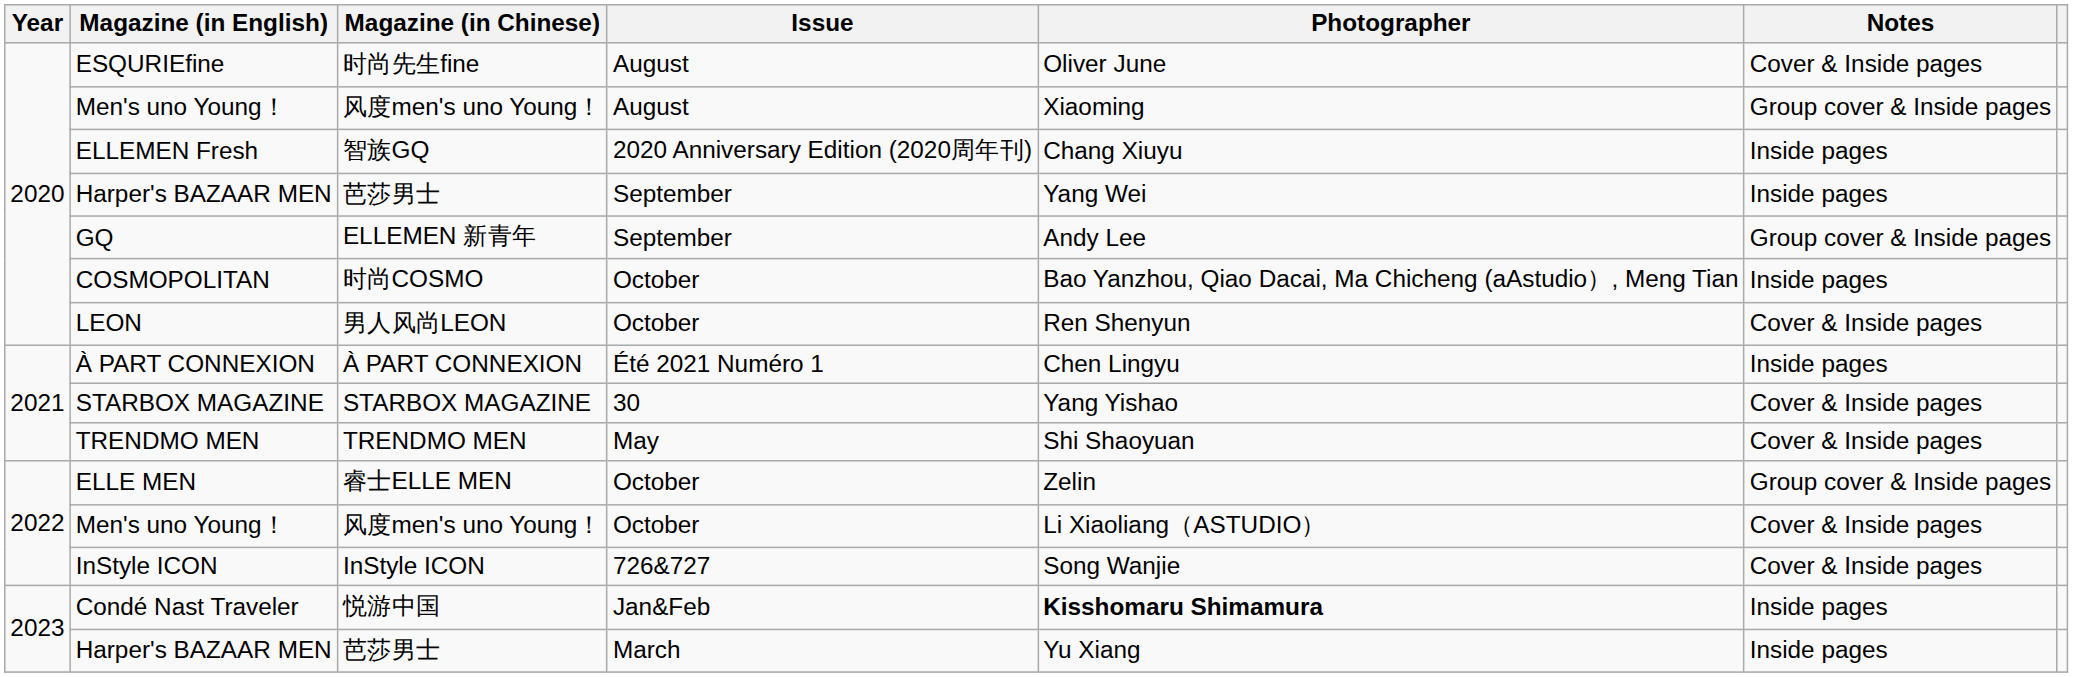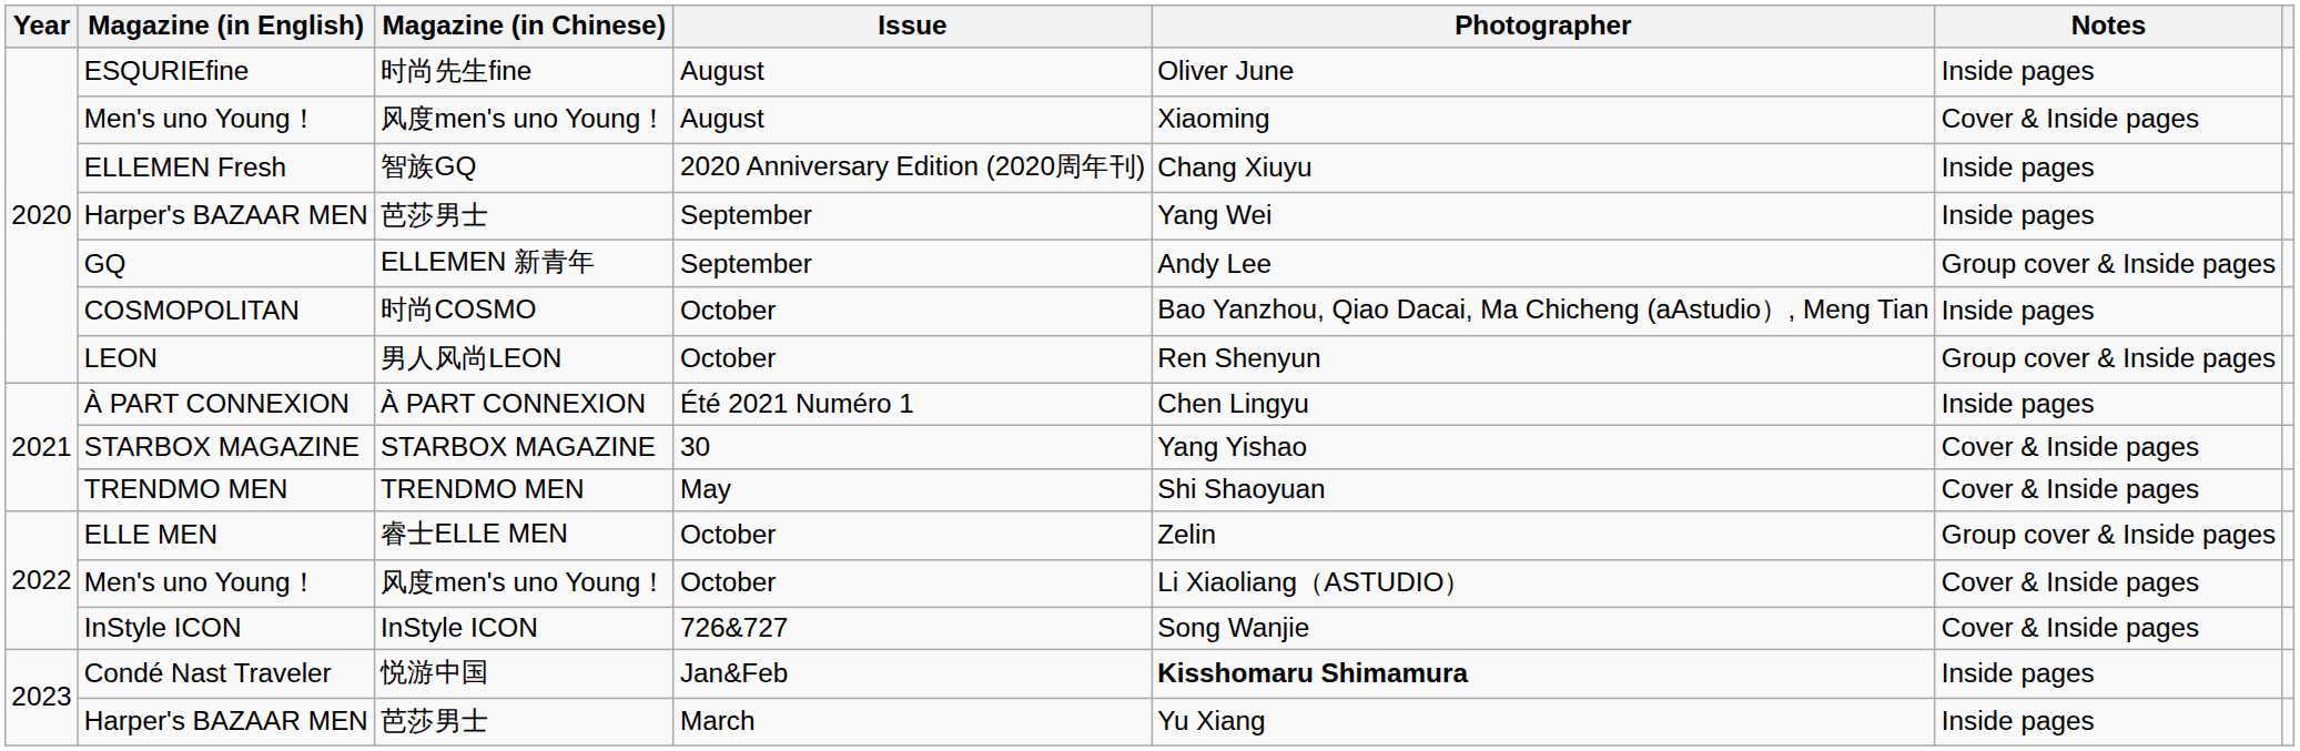 <table class="wikitable sortable">
 <tr>
 <th>Year</th>
 <th>Magazine (in English)</th>
 <th>Magazine (in Chinese)</th>
 <th>Issue</th>
 <th>Photographer</th>
 <th>Notes</th>
 <th scope="col" class="unsortable"></th>
 </tr>
 <tr>
 <td rowspan="7">2020</td>
 <td>ESQURIEfine</td>
 <td>时尚先生fine</td>
 <td>August</td>
 <td>Oliver June</td>
-<td>Cover & Inside pages</td>
+<td>Inside pages</td>
 <td style="text-align:center;"></td>
 </tr>
 <tr>
 <td>Men's uno Young！</td>
 <td>风度men's uno Young！</td>
 <td>August</td>
 <td>Xiaoming</td>
-<td>Group cover & Inside pages</td>
+<td>Cover & Inside pages</td>
 <td style="text-align:center;"></td>
 </tr>
 <tr>
 <td>ELLEMEN Fresh</td>
 <td>智族GQ</td>
 <td>2020 Anniversary Edition (2020周年刊)</td>
 <td>Chang Xiuyu</td>
 <td>Inside pages</td>
 <td style="text-align:center;"></td>
 </tr>
 <tr>
 <td>Harper's BAZAAR MEN</td>
 <td>芭莎男士</td>
 <td>September</td>
 <td>Yang Wei</td>
 <td>Inside pages</td>
 <td style="text-align:center;"></td>
 </tr>
 <tr>
 <td>GQ</td>
 <td>ELLEMEN 新青年</td>
 <td>September</td>
 <td>Andy Lee</td>
 <td>Group cover & Inside pages</td>
 <td style="text-align:center;"></td>
 </tr>
 <tr>
 <td>COSMOPOLITAN</td>
 <td>时尚COSMO</td>
 <td>October</td>
 <td>Bao Yanzhou, Qiao Dacai, Ma Chicheng (aAstudio）, Meng Tian</td>
 <td>Inside pages</td>
 <td style="text-align:center;"></td>
 </tr>
 <tr>
 <td>LEON</td>
 <td>男人风尚LEON</td>
 <td>October</td>
 <td>Ren Shenyun</td>
-<td>Cover & Inside pages</td>
+<td>Group cover & Inside pages</td>
 <td style="text-align:center;"></td>
 </tr>
 <tr>
 <td rowspan="3">2021</td>
 <td>À PART CONNEXION</td>
 <td>À PART CONNEXION</td>
 <td>Été 2021 Numéro 1</td>
 <td>Chen Lingyu</td>
 <td>Inside pages</td>
 <td style="text-align:center;"></td>
 </tr>
 <tr>
 <td>STARBOX MAGAZINE</td>
 <td>STARBOX MAGAZINE</td>
 <td>30</td>
 <td>Yang Yishao</td>
 <td>Cover & Inside pages</td>
 <td style="text-align:center;"></td>
 </tr>
 <tr>
 <td>TRENDMO MEN</td>
 <td>TRENDMO MEN</td>
 <td>May</td>
 <td>Shi Shaoyuan</td>
 <td>Cover & Inside pages</td>
 <td style="text-align:center;"></td>
 </tr>
 <tr>
 <td rowspan="3">2022</td>
 <td>ELLE MEN</td>
 <td>睿士ELLE MEN</td>
 <td>October</td>
 <td>Zelin</td>
 <td>Group cover & Inside pages</td>
 <td style="text-align:center;"></td>
 </tr>
 <tr>
 <td>Men's uno Young！</td>
 <td>风度men's uno Young！</td>
 <td>October</td>
 <td>Li Xiaoliang（ASTUDIO）</td>
 <td>Cover & Inside pages</td>
 <td style="text-align:center;"></td>
 </tr>
 <tr>
 <td>InStyle ICON</td>
 <td>InStyle ICON</td>
 <td>726&727</td>
 <td>Song Wanjie</td>
 <td>Cover & Inside pages</td>
 <td style="text-align:center;"></td>
 </tr>
 <tr>
 <td rowspan="2">2023</td>
 <td>Condé Nast Traveler</td>
 <td>悦游中国</td>
 <td>Jan&Feb</td>
 <td><strong>Kisshomaru Shimamura</strong></td>
 <td>Inside pages</td>
 <td style="text-align:center;"></td>
 </tr>
 <tr>
 <td>Harper's BAZAAR MEN</td>
 <td>芭莎男士</td>
 <td>March</td>
 <td>Yu Xiang</td>
 <td>Inside pages</td>
 <td style="text-align:center;"></td>
 </tr>
 </table>
